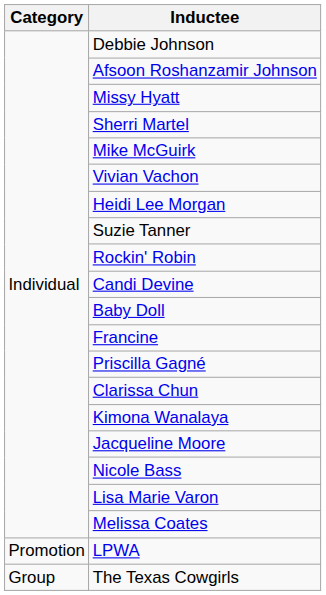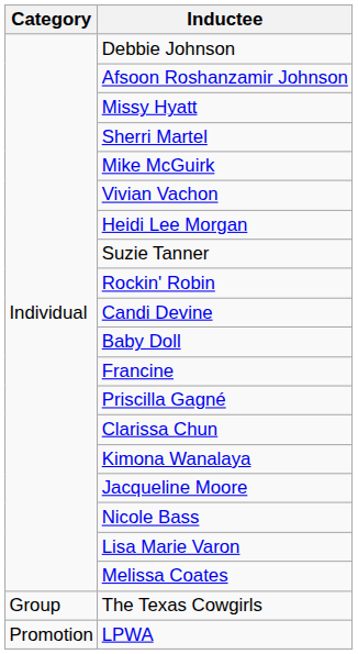 <table class="wikitable">
 <tr>
 <th>Category</th>
 <th>Inductee</th>
 </tr>
 <tr>
 <td rowspan=19>Individual</td>
 <td>Debbie Johnson</td>
 </tr>
 <tr>
 <td><a href='#'>Afsoon Roshanzamir Johnson</a></td>
 </tr>
 <tr>
 <td><a href='#'>Missy Hyatt</a></td>
 </tr>
 <tr>
 <td><a href='#'>Sherri Martel</a></td>
 </tr>
 <tr>
 <td><a href='#'>Mike McGuirk</a></td>
 </tr>
 <tr>
 <td><a href='#'>Vivian Vachon</a></td>
 </tr>
 <tr>
 <td><a href='#'>Heidi Lee Morgan</a></td>
 </tr>
 <tr>
 <td>Suzie Tanner</td>
 </tr>
 <tr>
 <td><a href='#'>Rockin' Robin</a></td>
 </tr>
 <tr>
 <td><a href='#'>Candi Devine</a></td>
 </tr>
 <tr>
 <td><a href='#'>Baby Doll</a></td>
 </tr>
 <tr>
 <td><a href='#'>Francine</a></td>
 </tr>
 <tr>
 <td><a href='#'>Priscilla Gagné</a></td>
 </tr>
 <tr>
 <td><a href='#'>Clarissa Chun</a></td>
 </tr>
 <tr>
 <td><a href='#'>Kimona Wanalaya</a></td>
 </tr>
 <tr>
 <td><a href='#'>Jacqueline Moore</a></td>
 </tr>
 <tr>
 <td><a href='#'>Nicole Bass</a></td>
 </tr>
 <tr>
 <td><a href='#'>Lisa Marie Varon</a></td>
 </tr>
 <tr>
 <td><a href='#'>Melissa Coates</a></td>
 </tr>
 <tr>
+<td>Group</td>
+<td>The Texas Cowgirls<br></td>
+</tr>
+<tr>
 <td>Promotion</td>
 <td><a href='#'>LPWA</a></td>
 </tr>
-<tr>
-<td>Group</td>
-<td>The Texas Cowgirls<br></td>
-</tr>
 </table>
